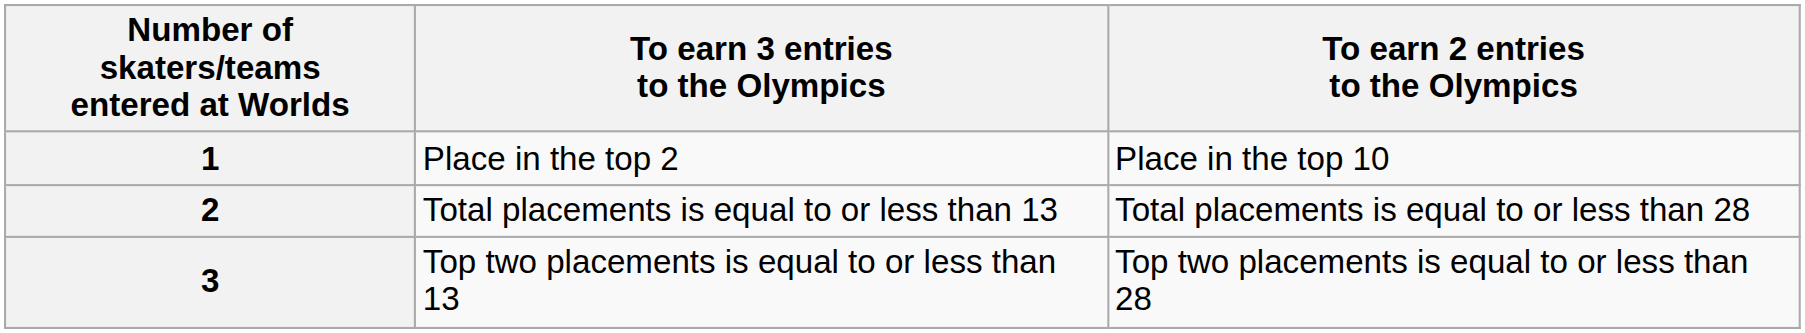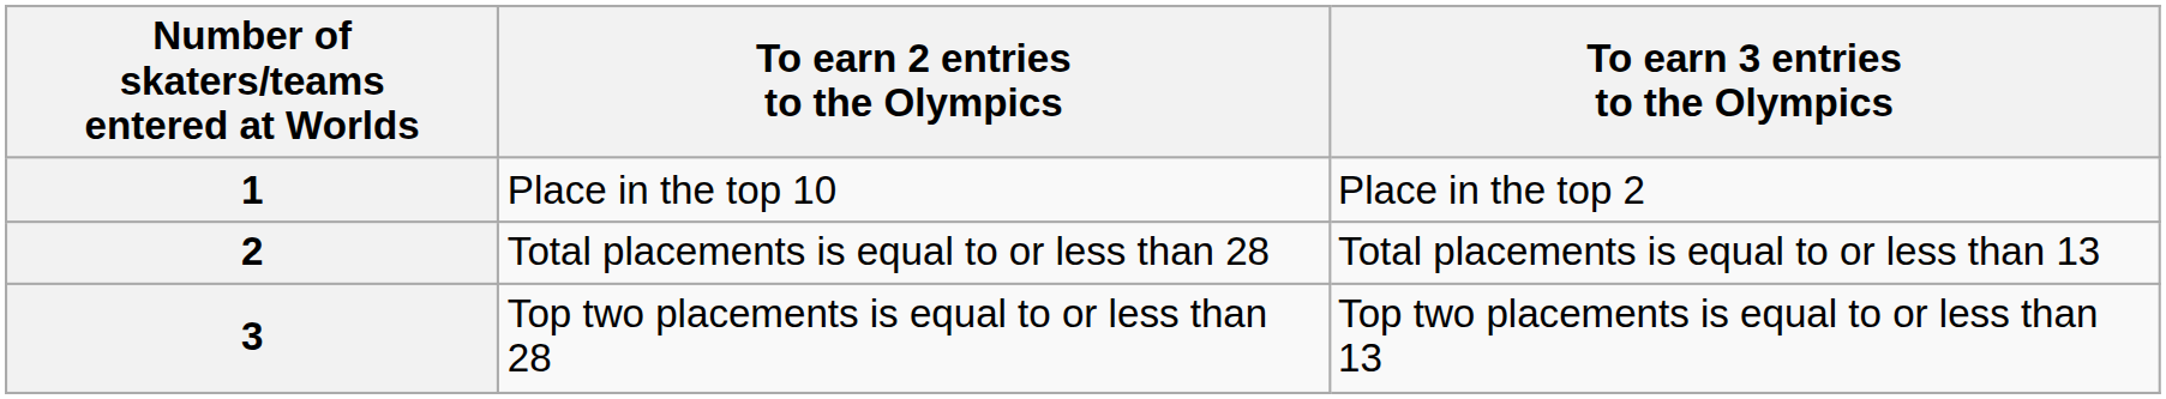 <table class="wikitable">
 <tr>
 <th>Number of skaters/teams <br> entered at Worlds</th>
+<th>To earn 2 entries <br> to the Olympics</th>
 <th>To earn 3 entries <br> to the Olympics</th>
-<th>To earn 2 entries <br> to the Olympics</th>
 </tr>
 <tr>
 <th>1</th>
+<td>Place in the top 10</td>
 <td>Place in the top 2</td>
-<td>Place in the top 10</td>
 </tr>
 <tr>
 <th>2</th>
+<td>Total placements is equal to or less than 28</td>
 <td>Total placements is equal to or less than 13</td>
-<td>Total placements is equal to or less than 28</td>
 </tr>
 <tr>
 <th>3</th>
+<td>Top two placements is equal to or less than 28</td>
 <td>Top two placements is equal to or less than 13</td>
-<td>Top two placements is equal to or less than 28</td>
 </tr>
 </table>
